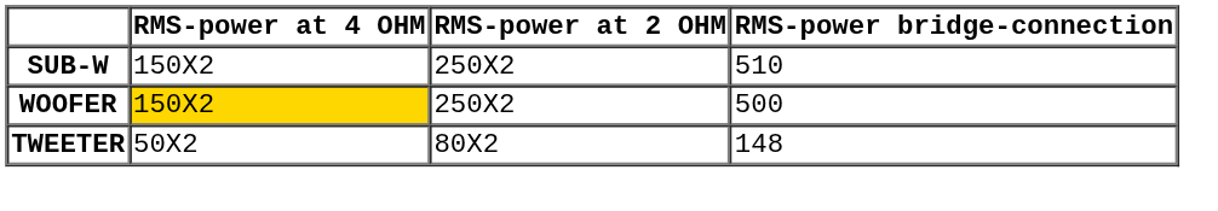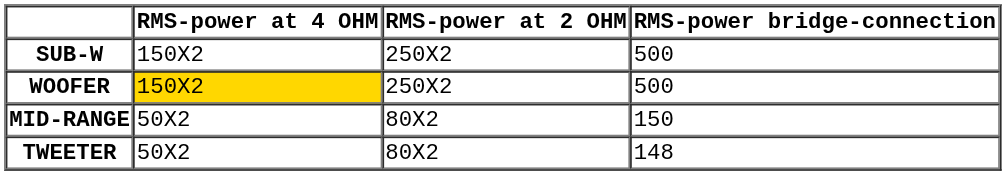 <table border=1 cellspacing=0>
 <tr>
 <th></th>
 <th>RMS-power  at 4 OHM</th>
 <th>RMS-power  at  2 OHM</th>
 <th>RMS-power  bridge-connection</th>
 </tr>
 <tr>
 <th>SUB-W</th>
 <td>150X2</td>
 <td>250X2</td>
-<td>510</td>
+<td>500</td>
 </tr>
 <tr>
 <th>WOOFER</th>
 <td style="background: gold;">150X2</td>
 <td>250X2</td>
 <td>500</td>
 </tr>
 <tr>
+<th>MID-RANGE</th>
+<td>50X2</td>
+<td>80X2</td>
+<td>150</td>
+</tr>
+<tr>
 <th>TWEETER</th>
 <td>50X2</td>
 <td>80X2</td>
 <td>148</td>
 </tr>
 </table>
